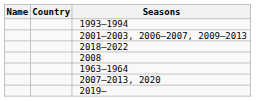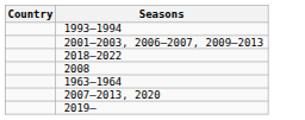 <table class="wikitable sortable" style="text-align:center style="font-size: 85%; line-height: 23px">
 <tr>
-<th scope=col>Name</th>
 <th scope=col>Country</th>
 <th scope=col>Seasons</th>
 </tr>
 <tr>
-<td align="left" style="padding: 0px 5px 0px 10px"></td>
 <td align="left"></td>
 <td style="padding: 0px 5px 0px 10px">1993–1994</td>
 </tr>
 <tr>
-<td align="left" style="padding: 0px 5px 0px 10px"></td>
 <td align="left"></td>
 <td style="padding: 0px 5px 0px 10px">2001–2003, 2006–2007, 2009–2013</td>
 </tr>
 <tr>
-<td align="left" style="padding: 0px 5px 0px 10px"></td>
 <td align="left"></td>
 <td style="padding: 0px 5px 0px 10px">2018–2022</td>
 </tr>
 <tr>
-<td align="left" style="padding: 0px 5px 0px 10px"></td>
 <td align="left"></td>
 <td style="padding: 0px 5px 0px 10px">2008</td>
 </tr>
 <tr>
-<td align="left" style="padding: 0px 5px 0px 10px"></td>
 <td align="left"></td>
 <td style="padding: 0px 5px 0px 10px">1963–1964</td>
 </tr>
 <tr>
-<td align="left" style="padding: 0px 5px 0px 10px"></td>
 <td align="left"></td>
 <td style="padding: 0px 5px 0px 10px">2007–2013, 2020</td>
 </tr>
 <tr>
-<td align="left" style="padding: 0px 5px 0px 10px"><strong></strong></td>
 <td align="left"></td>
 <td style="padding: 0px 5px 0px 10px">2019–</td>
 </tr>
 </table>
